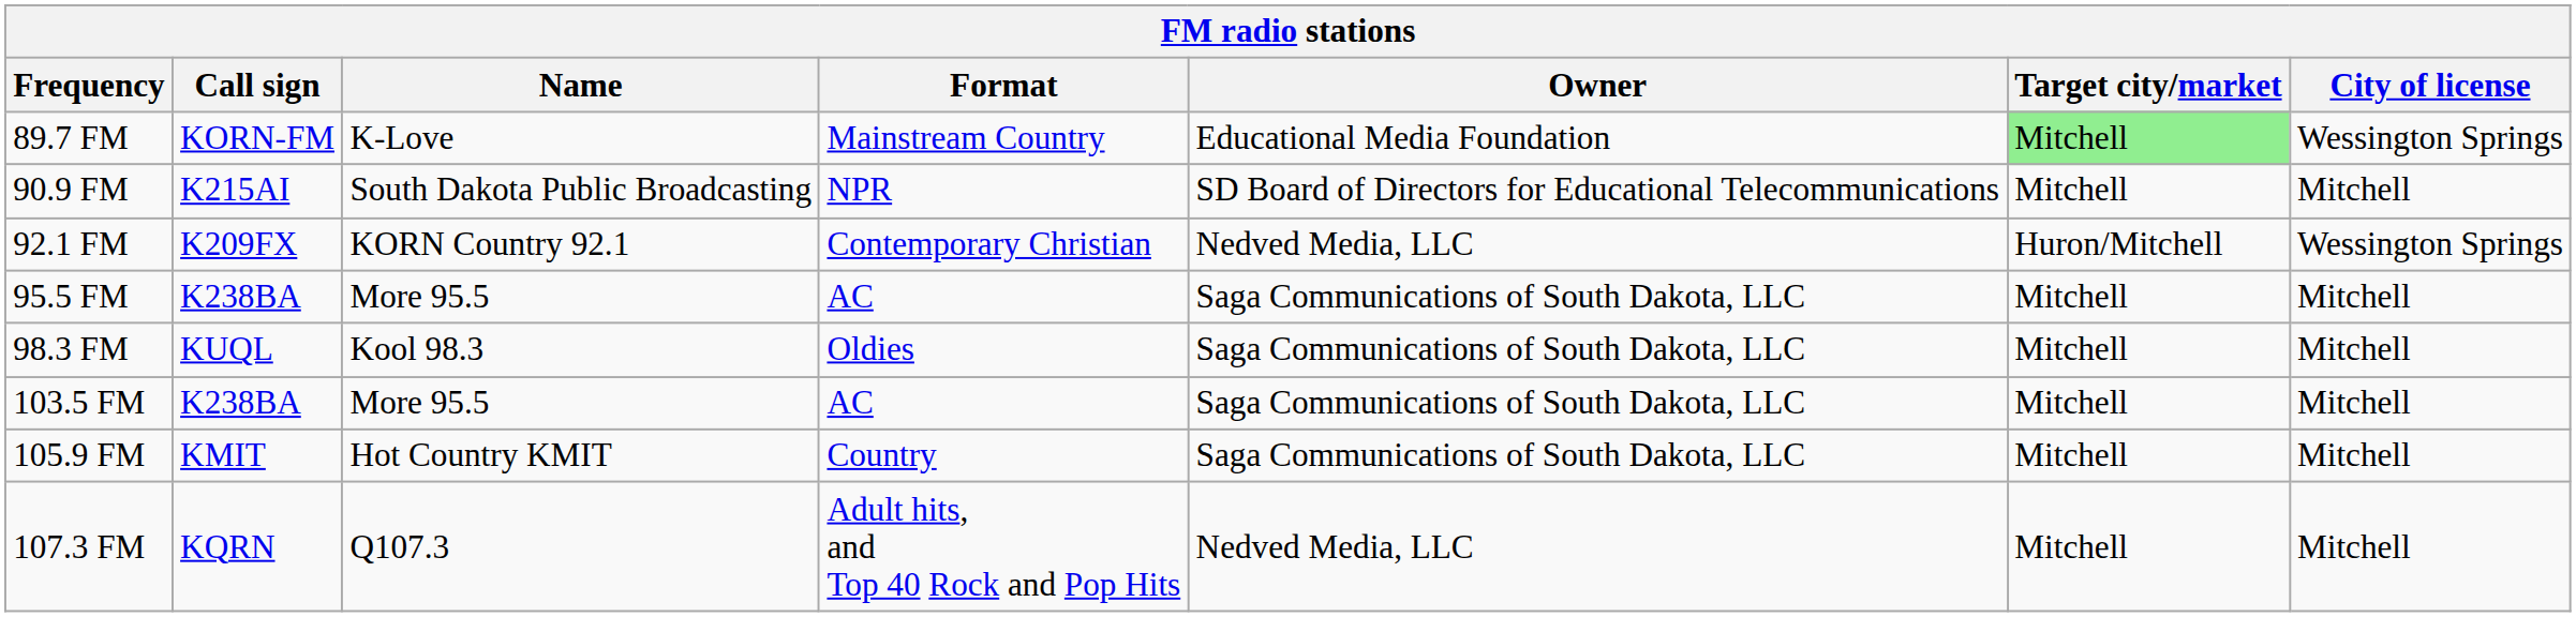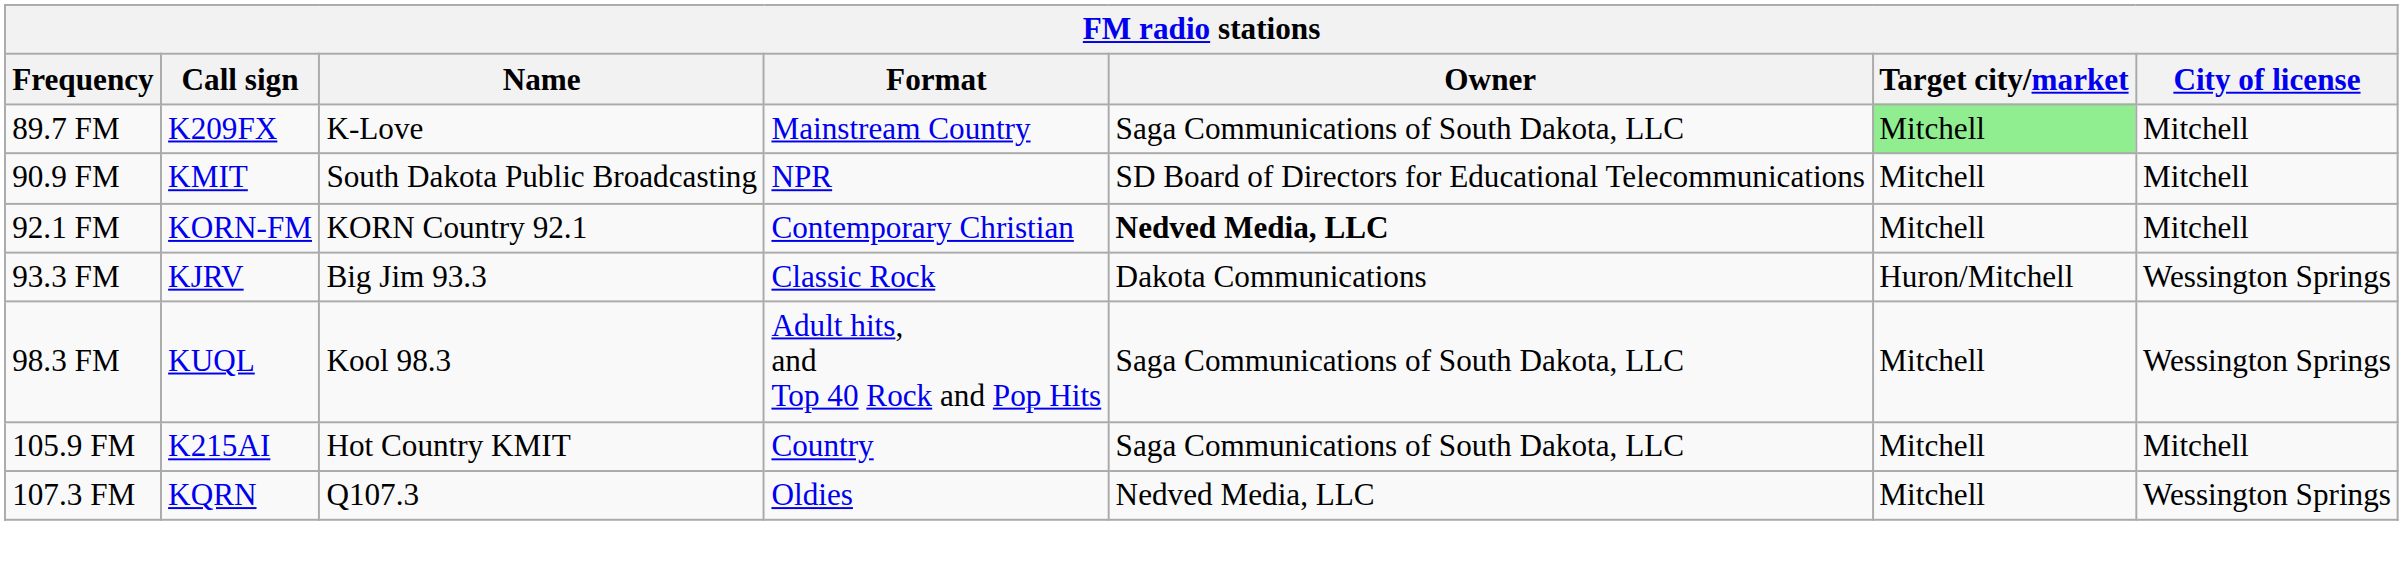 <table class="wikitable">
 <tr>
 <th align="center" colspan="7"><strong><a href='#'>FM radio</a> stations</strong></th>
 </tr>
 <tr>
 <th>Frequency</th>
 <th>Call sign</th>
 <th>Name</th>
 <th>Format</th>
 <th>Owner</th>
 <th>Target city/<a href='#'>market</a></th>
 <th><a href='#'>City of license</a></th>
 </tr>
 <tr>
 <td>89.7 FM</td>
-<td><a href='#'>KORN-FM</a></td>
+<td><a href='#'>K209FX</a></td>
 <td>K-Love</td>
 <td><a href='#'>Mainstream Country</a></td>
-<td>Educational Media Foundation</td>
+<td>Saga Communications of South Dakota, LLC</td>
 <td style="background: lightgreen;">Mitchell</td>
-<td>Wessington Springs</td>
+<td>Mitchell</td>
 </tr>
 <tr>
 <td>90.9 FM</td>
-<td><a href='#'>K215AI</a></td>
+<td><a href='#'>KMIT</a></td>
 <td>South Dakota Public Broadcasting</td>
 <td><a href='#'>NPR</a></td>
 <td>SD Board of Directors for Educational Telecommunications</td>
 <td>Mitchell</td>
 <td>Mitchell</td>
 </tr>
 <tr>
 <td>92.1 FM</td>
-<td><a href='#'>K209FX</a></td>
+<td><a href='#'>KORN-FM</a></td>
 <td>KORN Country 92.1</td>
 <td><a href='#'>Contemporary Christian</a></td>
-<td>Nedved Media, LLC</td>
+<td><strong>Nedved Media, LLC</strong></td>
+<td>Mitchell</td>
+<td>Mitchell</td>
+</tr>
+<tr>
+<td>93.3 FM</td>
+<td><a href='#'>KJRV</a></td>
+<td>Big Jim 93.3</td>
+<td><a href='#'>Classic Rock</a></td>
+<td>Dakota Communications</td>
 <td>Huron/Mitchell</td>
 <td>Wessington Springs</td>
-</tr>
-<tr>
-<td>95.5 FM</td>
-<td><a href='#'>K238BA</a></td>
-<td>More 95.5</td>
-<td><a href='#'>AC</a></td>
-<td>Saga Communications of South Dakota, LLC</td>
-<td>Mitchell</td>
-<td>Mitchell</td>
 </tr>
 <tr>
 <td>98.3 FM</td>
 <td><a href='#'>KUQL</a></td>
 <td>Kool 98.3</td>
-<td><a href='#'>Oldies</a></td>
+<td><a href='#'>Adult hits</a>, <br> and <br><a href='#'>Top 40</a> <a href='#'>Rock</a> and <a href='#'>Pop Hits</a></td>
 <td>Saga Communications of South Dakota, LLC</td>
 <td>Mitchell</td>
-<td>Mitchell</td>
-</tr>
-<tr>
-<td>103.5 FM</td>
-<td><a href='#'>K238BA</a></td>
-<td>More 95.5</td>
-<td><a href='#'>AC</a></td>
-<td>Saga Communications of South Dakota, LLC</td>
-<td>Mitchell</td>
-<td>Mitchell</td>
+<td>Wessington Springs</td>
 </tr>
 <tr>
 <td>105.9 FM</td>
-<td><a href='#'>KMIT</a></td>
+<td><a href='#'>K215AI</a></td>
 <td>Hot Country KMIT</td>
 <td><a href='#'>Country</a></td>
 <td>Saga Communications of South Dakota, LLC</td>
 <td>Mitchell</td>
 <td>Mitchell</td>
 </tr>
 <tr>
 <td>107.3 FM</td>
 <td><a href='#'>KQRN</a></td>
 <td>Q107.3</td>
-<td><a href='#'>Adult hits</a>, <br> and <br><a href='#'>Top 40</a> <a href='#'>Rock</a> and <a href='#'>Pop Hits</a></td>
+<td><a href='#'>Oldies</a></td>
 <td>Nedved Media, LLC</td>
 <td>Mitchell</td>
-<td>Mitchell</td>
+<td>Wessington Springs</td>
 </tr>
 </table>
